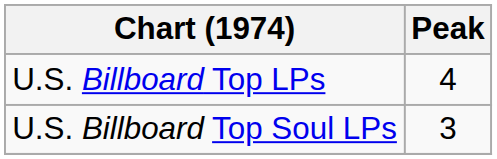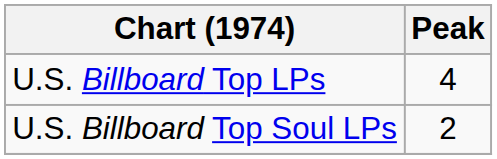 <table class="wikitable">
 <tr>
 <th>Chart (1974)</th>
 <th>Peak<br></th>
 </tr>
 <tr>
 <td>U.S. <a href='#'><em>Billboard</em> Top LPs</a></td>
 <td align="center">4</td>
 </tr>
 <tr>
 <td>U.S. <em>Billboard</em> <a href='#'>Top Soul LPs</a></td>
-<td align="center">3</td>
+<td align="center">2</td>
 </tr>
 <tr>
 </tr>
 </table>
